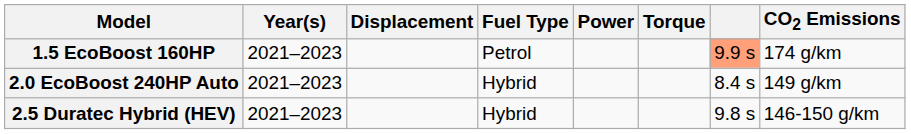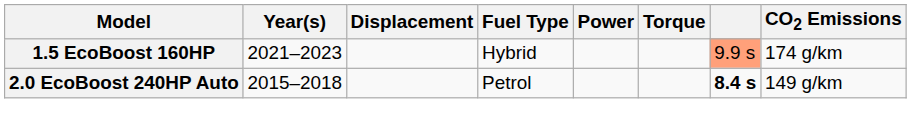 <table class="wikitable sortable collapsible">
 <tr>
 <th>Model</th>
 <th>Year(s)</th>
 <th>Displacement</th>
 <th>Fuel Type</th>
 <th>Power</th>
 <th>Torque</th>
 <th></th>
 <th>CO<sub>2</sub> Emissions</th>
 </tr>
 <tr>
 <th>1.5 EcoBoost 160HP</th>
 <td>2021–2023</td>
 <td></td>
-<td>Petrol</td>
+<td>Hybrid</td>
 <td></td>
 <td></td>
 <td style="background: lightsalmon;">9.9 s</td>
 <td>174 g/km</td>
 </tr>
 <tr>
 <th>2.0 EcoBoost 240HP Auto</th>
-<td>2021–2023</td>
+<td>2015–2018</td>
 <td></td>
-<td>Hybrid</td>
+<td>Petrol</td>
 <td></td>
 <td></td>
-<td>8.4 s</td>
+<td><strong>8.4 s</strong></td>
 <td>149 g/km</td>
 </tr>
-<tr>
-<th>2.5 Duratec Hybrid (HEV)</th>
-<td>2021–2023</td>
-<td></td>
-<td>Hybrid</td>
-<td></td>
-<td></td>
-<td>9.8 s</td>
-<td>146-150 g/km</td>
-</tr>
 </table>
